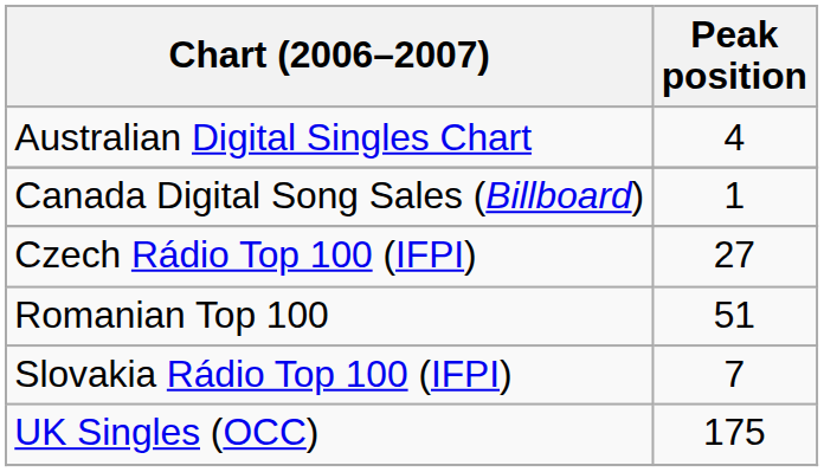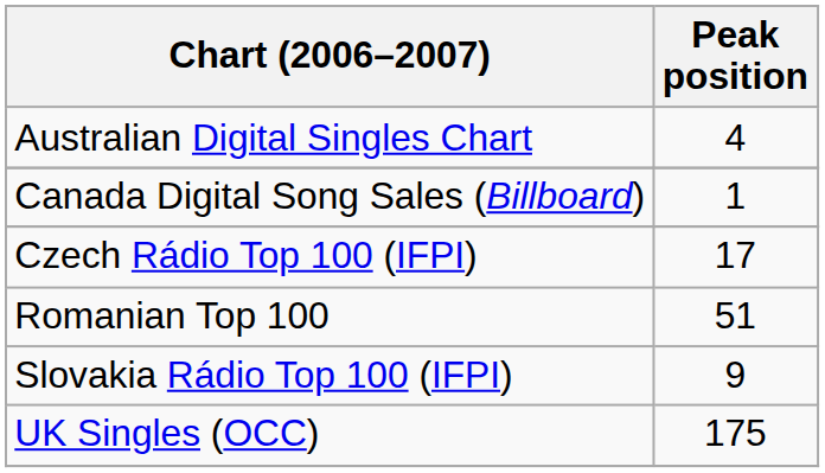 <table class="wikitable sortable">
 <tr>
 <th>Chart (2006–2007)</th>
 <th>Peak<br>position</th>
 </tr>
 <tr>
 <td>Australian <a href='#'>Digital Singles Chart</a></td>
 <td align="center">4</td>
 </tr>
 <tr>
 </tr>
 <tr>
 <td>Canada Digital Song Sales (<em><a href='#'>Billboard</a></em>)</td>
 <td align="center">1</td>
 </tr>
 <tr>
 </tr>
 <tr>
 </tr>
 <tr>
 </tr>
 <tr>
 <td align="left">Czech <a href='#'>Rádio Top 100</a> (<a href='#'>IFPI</a>)</td>
-<td align="center">27</td>
+<td align="center">17</td>
 </tr>
 <tr>
 <td align="left">Romanian Top 100</td>
 <td align="center">51</td>
 </tr>
 <tr>
 <td align="left">Slovakia <a href='#'>Rádio Top 100</a> (<a href='#'>IFPI</a>)</td>
-<td align="center">7</td>
+<td align="center">9</td>
 </tr>
 <tr>
 <td align="left"><a href='#'>UK Singles</a> (<a href='#'>OCC</a>)</td>
 <td align="center">175</td>
 </tr>
 <tr>
 </tr>
 <tr>
 </tr>
 <tr>
 </tr>
 <tr>
 </tr>
 </table>
